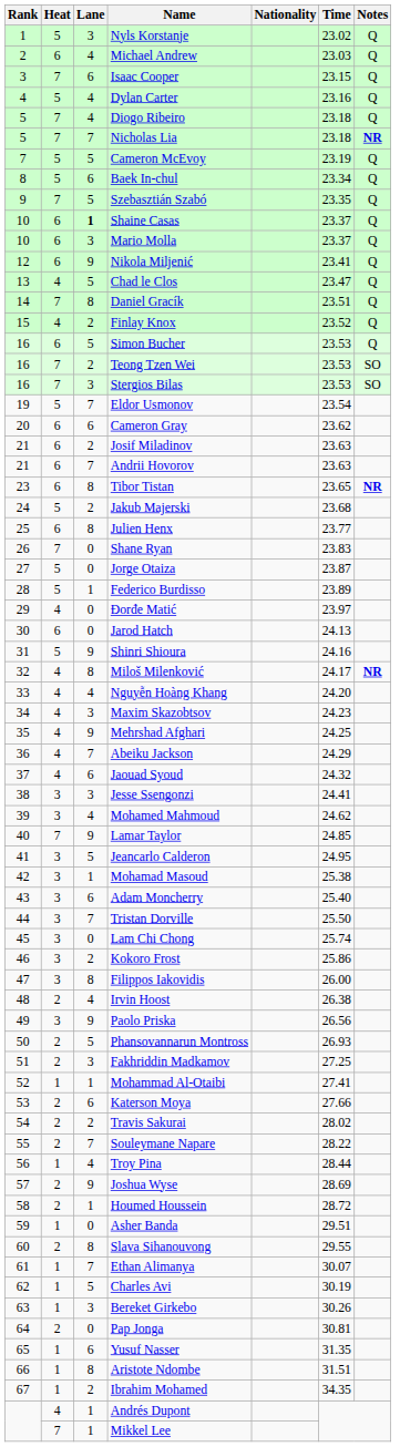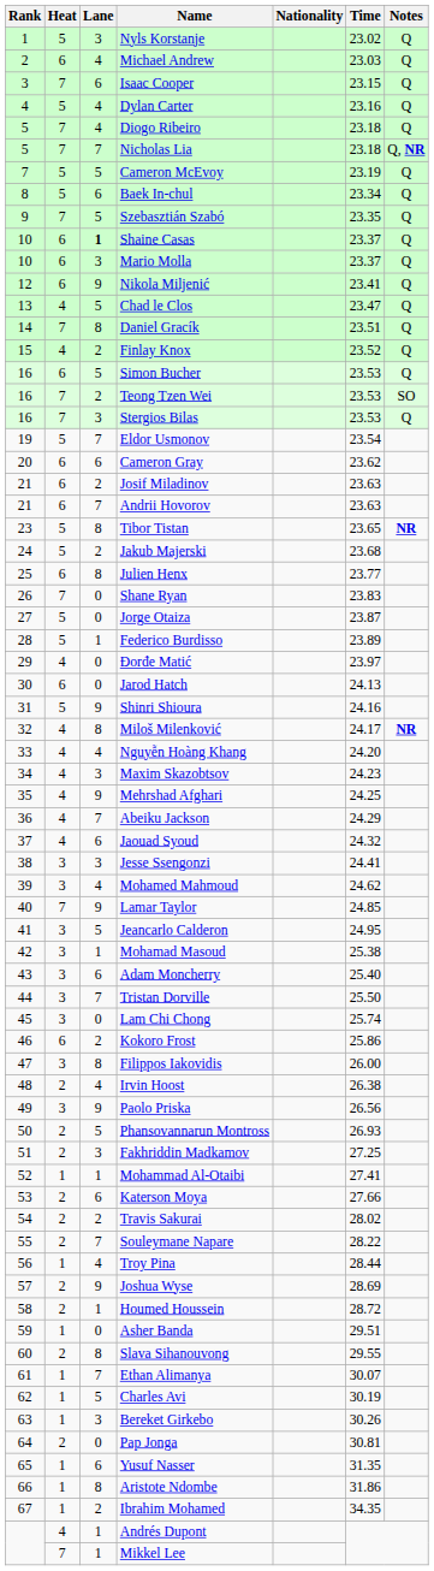 <table class="wikitable sortable" style="text-align:center">
 <tr>
 <th>Rank</th>
 <th>Heat</th>
 <th>Lane</th>
 <th>Name</th>
 <th>Nationality</th>
 <th>Time</th>
 <th>Notes</th>
 </tr>
 <tr bgcolor=ccffcc>
 <td>1</td>
 <td>5</td>
 <td>3</td>
 <td align=left><a href='#'>Nyls Korstanje</a></td>
 <td align=left></td>
 <td>23.02</td>
 <td>Q</td>
 </tr>
 <tr bgcolor=ccffcc>
 <td>2</td>
 <td>6</td>
 <td>4</td>
 <td align=left><a href='#'>Michael Andrew</a></td>
 <td align=left></td>
 <td>23.03</td>
 <td>Q</td>
 </tr>
 <tr bgcolor=ccffcc>
 <td>3</td>
 <td>7</td>
 <td>6</td>
 <td align=left><a href='#'>Isaac Cooper</a></td>
 <td align=left></td>
 <td>23.15</td>
 <td>Q</td>
 </tr>
 <tr bgcolor=ccffcc>
 <td>4</td>
 <td>5</td>
 <td>4</td>
 <td align=left><a href='#'>Dylan Carter</a></td>
 <td align=left></td>
 <td>23.16</td>
 <td>Q</td>
 </tr>
 <tr bgcolor=ccffcc>
 <td>5</td>
 <td>7</td>
 <td>4</td>
 <td align=left><a href='#'>Diogo Ribeiro</a></td>
 <td align=left></td>
 <td>23.18</td>
 <td>Q</td>
 </tr>
 <tr bgcolor=ccffcc>
 <td>5</td>
 <td>7</td>
 <td>7</td>
 <td align=left><a href='#'>Nicholas Lia</a></td>
 <td align=left></td>
 <td>23.18</td>
-<td><strong><a href='#'>NR</a></strong></td>
+<td>Q, <strong><a href='#'>NR</a></strong></td>
 </tr>
 <tr bgcolor=ccffcc>
 <td>7</td>
 <td>5</td>
 <td>5</td>
 <td align=left><a href='#'>Cameron McEvoy</a></td>
 <td align=left></td>
 <td>23.19</td>
 <td>Q</td>
 </tr>
 <tr bgcolor=ccffcc>
 <td>8</td>
 <td>5</td>
 <td>6</td>
 <td align=left><a href='#'>Baek In-chul</a></td>
 <td align=left></td>
 <td>23.34</td>
 <td>Q</td>
 </tr>
 <tr bgcolor=ccffcc>
 <td>9</td>
 <td>7</td>
 <td>5</td>
 <td align=left><a href='#'>Szebasztián Szabó</a></td>
 <td align=left></td>
 <td>23.35</td>
 <td>Q</td>
 </tr>
 <tr bgcolor=ccffcc>
 <td>10</td>
 <td>6</td>
 <td><strong>1</strong></td>
 <td align=left><a href='#'>Shaine Casas</a></td>
 <td align=left></td>
 <td>23.37</td>
 <td>Q</td>
 </tr>
 <tr bgcolor=ccffcc>
 <td>10</td>
 <td>6</td>
 <td>3</td>
 <td align=left><a href='#'>Mario Molla</a></td>
 <td align=left></td>
 <td>23.37</td>
 <td>Q</td>
 </tr>
 <tr bgcolor=ccffcc>
 <td>12</td>
 <td>6</td>
 <td>9</td>
 <td align=left><a href='#'>Nikola Miljenić</a></td>
 <td align=left></td>
 <td>23.41</td>
 <td>Q</td>
 </tr>
 <tr bgcolor=ccffcc>
 <td>13</td>
 <td>4</td>
 <td>5</td>
 <td align=left><a href='#'>Chad le Clos</a></td>
 <td align=left></td>
 <td>23.47</td>
 <td>Q</td>
 </tr>
 <tr bgcolor=ccffcc>
 <td>14</td>
 <td>7</td>
 <td>8</td>
 <td align=left><a href='#'>Daniel Gracík</a></td>
 <td align=left></td>
 <td>23.51</td>
 <td>Q</td>
 </tr>
 <tr bgcolor=ccffcc>
 <td>15</td>
 <td>4</td>
 <td>2</td>
 <td align=left><a href='#'>Finlay Knox</a></td>
 <td align=left></td>
 <td>23.52</td>
 <td>Q</td>
 </tr>
 <tr bgcolor=ddffdd>
 <td>16</td>
 <td>6</td>
 <td>5</td>
 <td align=left><a href='#'>Simon Bucher</a></td>
 <td align=left></td>
 <td>23.53</td>
 <td>Q</td>
 </tr>
 <tr bgcolor=ddffdd>
 <td>16</td>
 <td>7</td>
 <td>2</td>
 <td align=left><a href='#'>Teong Tzen Wei</a></td>
 <td align=left></td>
 <td>23.53</td>
 <td>SO</td>
 </tr>
 <tr bgcolor=ddffdd>
 <td>16</td>
 <td>7</td>
 <td>3</td>
 <td align=left><a href='#'>Stergios Bilas</a></td>
 <td align=left></td>
 <td>23.53</td>
-<td>SO</td>
+<td>Q</td>
 </tr>
 <tr>
 <td>19</td>
 <td>5</td>
 <td>7</td>
 <td align=left><a href='#'>Eldor Usmonov</a></td>
 <td align=left></td>
 <td>23.54</td>
 <td></td>
 </tr>
 <tr>
 <td>20</td>
 <td>6</td>
 <td>6</td>
 <td align=left><a href='#'>Cameron Gray</a></td>
 <td align=left></td>
 <td>23.62</td>
 <td></td>
 </tr>
 <tr>
 <td>21</td>
 <td>6</td>
 <td>2</td>
 <td align=left><a href='#'>Josif Miladinov</a></td>
 <td align=left></td>
 <td>23.63</td>
 <td></td>
 </tr>
 <tr>
 <td>21</td>
 <td>6</td>
 <td>7</td>
 <td align=left><a href='#'>Andrii Hovorov</a></td>
 <td align=left></td>
 <td>23.63</td>
 <td></td>
 </tr>
 <tr>
 <td>23</td>
-<td>6</td>
+<td>5</td>
 <td>8</td>
 <td align=left><a href='#'>Tibor Tistan</a></td>
 <td align=left></td>
 <td>23.65</td>
 <td><strong><a href='#'>NR</a></strong></td>
 </tr>
 <tr>
 <td>24</td>
 <td>5</td>
 <td>2</td>
 <td align=left><a href='#'>Jakub Majerski</a></td>
 <td align=left></td>
 <td>23.68</td>
 <td></td>
 </tr>
 <tr>
 <td>25</td>
 <td>6</td>
 <td>8</td>
 <td align=left><a href='#'>Julien Henx</a></td>
 <td align=left></td>
 <td>23.77</td>
 <td></td>
 </tr>
 <tr>
 <td>26</td>
 <td>7</td>
 <td>0</td>
 <td align=left><a href='#'>Shane Ryan</a></td>
 <td align=left></td>
 <td>23.83</td>
 <td></td>
 </tr>
 <tr>
 <td>27</td>
 <td>5</td>
 <td>0</td>
 <td align=left><a href='#'>Jorge Otaiza</a></td>
 <td align=left></td>
 <td>23.87</td>
 <td></td>
 </tr>
 <tr>
 <td>28</td>
 <td>5</td>
 <td>1</td>
 <td align=left><a href='#'>Federico Burdisso</a></td>
 <td align=left></td>
 <td>23.89</td>
 <td></td>
 </tr>
 <tr>
 <td>29</td>
 <td>4</td>
 <td>0</td>
 <td align=left><a href='#'>Đorđe Matić</a></td>
 <td align=left></td>
 <td>23.97</td>
 <td></td>
 </tr>
 <tr>
 <td>30</td>
 <td>6</td>
 <td>0</td>
 <td align=left><a href='#'>Jarod Hatch</a></td>
 <td align=left></td>
 <td>24.13</td>
 <td></td>
 </tr>
 <tr>
 <td>31</td>
 <td>5</td>
 <td>9</td>
 <td align=left><a href='#'>Shinri Shioura</a></td>
 <td align=left></td>
 <td>24.16</td>
 <td></td>
 </tr>
 <tr>
 <td>32</td>
 <td>4</td>
 <td>8</td>
 <td align=left><a href='#'>Miloš Milenković</a></td>
 <td align=left></td>
 <td>24.17</td>
 <td><strong><a href='#'>NR</a></strong></td>
 </tr>
 <tr>
 <td>33</td>
 <td>4</td>
 <td>4</td>
 <td align=left><a href='#'>Nguyễn Hoàng Khang</a></td>
 <td align=left></td>
 <td>24.20</td>
 <td></td>
 </tr>
 <tr>
 <td>34</td>
 <td>4</td>
 <td>3</td>
 <td align=left><a href='#'>Maxim Skazobtsov</a></td>
 <td align=left></td>
 <td>24.23</td>
 <td></td>
 </tr>
 <tr>
 <td>35</td>
 <td>4</td>
 <td>9</td>
 <td align=left><a href='#'>Mehrshad Afghari</a></td>
 <td align=left></td>
 <td>24.25</td>
 <td></td>
 </tr>
 <tr>
 <td>36</td>
 <td>4</td>
 <td>7</td>
 <td align=left><a href='#'>Abeiku Jackson</a></td>
 <td align=left></td>
 <td>24.29</td>
 <td></td>
 </tr>
 <tr>
 <td>37</td>
 <td>4</td>
 <td>6</td>
 <td align=left><a href='#'>Jaouad Syoud</a></td>
 <td align=left></td>
 <td>24.32</td>
 <td></td>
 </tr>
 <tr>
 <td>38</td>
 <td>3</td>
 <td>3</td>
 <td align=left><a href='#'>Jesse Ssengonzi</a></td>
 <td align=left></td>
 <td>24.41</td>
 <td></td>
 </tr>
 <tr>
 <td>39</td>
 <td>3</td>
 <td>4</td>
 <td align=left><a href='#'>Mohamed Mahmoud</a></td>
 <td align=left></td>
 <td>24.62</td>
 <td></td>
 </tr>
 <tr>
 <td>40</td>
 <td>7</td>
 <td>9</td>
 <td align=left><a href='#'>Lamar Taylor</a></td>
 <td align=left></td>
 <td>24.85</td>
 <td></td>
 </tr>
 <tr>
 <td>41</td>
 <td>3</td>
 <td>5</td>
 <td align=left><a href='#'>Jeancarlo Calderon</a></td>
 <td align=left></td>
 <td>24.95</td>
 <td></td>
 </tr>
 <tr>
 <td>42</td>
 <td>3</td>
 <td>1</td>
 <td align=left><a href='#'>Mohamad Masoud</a></td>
 <td align=left></td>
 <td>25.38</td>
 <td></td>
 </tr>
 <tr>
 <td>43</td>
 <td>3</td>
 <td>6</td>
 <td align=left><a href='#'>Adam Moncherry</a></td>
 <td align=left></td>
 <td>25.40</td>
 <td></td>
 </tr>
 <tr>
 <td>44</td>
 <td>3</td>
 <td>7</td>
 <td align=left><a href='#'>Tristan Dorville</a></td>
 <td align=left></td>
 <td>25.50</td>
 <td></td>
 </tr>
 <tr>
 <td>45</td>
 <td>3</td>
 <td>0</td>
 <td align=left><a href='#'>Lam Chi Chong</a></td>
 <td align=left></td>
 <td>25.74</td>
 <td></td>
 </tr>
 <tr>
 <td>46</td>
-<td>3</td>
+<td>6</td>
 <td>2</td>
 <td align=left><a href='#'>Kokoro Frost</a></td>
 <td align=left></td>
 <td>25.86</td>
 <td></td>
 </tr>
 <tr>
 <td>47</td>
 <td>3</td>
 <td>8</td>
 <td align=left><a href='#'>Filippos Iakovidis</a></td>
 <td align=left></td>
 <td>26.00</td>
 <td></td>
 </tr>
 <tr>
 <td>48</td>
 <td>2</td>
 <td>4</td>
 <td align=left><a href='#'>Irvin Hoost</a></td>
 <td align=left></td>
 <td>26.38</td>
 <td></td>
 </tr>
 <tr>
 <td>49</td>
 <td>3</td>
 <td>9</td>
 <td align=left><a href='#'>Paolo Priska</a></td>
 <td align=left></td>
 <td>26.56</td>
 <td></td>
 </tr>
 <tr>
 <td>50</td>
 <td>2</td>
 <td>5</td>
 <td align=left><a href='#'>Phansovannarun Montross</a></td>
 <td align=left></td>
 <td>26.93</td>
 <td></td>
 </tr>
 <tr>
 <td>51</td>
 <td>2</td>
 <td>3</td>
 <td align=left><a href='#'>Fakhriddin Madkamov</a></td>
 <td align=left></td>
 <td>27.25</td>
 <td></td>
 </tr>
 <tr>
 <td>52</td>
 <td>1</td>
 <td>1</td>
 <td align=left><a href='#'>Mohammad Al-Otaibi</a></td>
 <td align=left></td>
 <td>27.41</td>
 <td></td>
 </tr>
 <tr>
 <td>53</td>
 <td>2</td>
 <td>6</td>
 <td align=left><a href='#'>Katerson Moya</a></td>
 <td align=left></td>
 <td>27.66</td>
 <td></td>
 </tr>
 <tr>
 <td>54</td>
 <td>2</td>
 <td>2</td>
 <td align=left><a href='#'>Travis Sakurai</a></td>
 <td align=left></td>
 <td>28.02</td>
 <td></td>
 </tr>
 <tr>
 <td>55</td>
 <td>2</td>
 <td>7</td>
 <td align=left><a href='#'>Souleymane Napare</a></td>
 <td align=left></td>
 <td>28.22</td>
 <td></td>
 </tr>
 <tr>
 <td>56</td>
 <td>1</td>
 <td>4</td>
 <td align=left><a href='#'>Troy Pina</a></td>
 <td align=left></td>
 <td>28.44</td>
 <td></td>
 </tr>
 <tr>
 <td>57</td>
 <td>2</td>
 <td>9</td>
 <td align=left><a href='#'>Joshua Wyse</a></td>
 <td align=left></td>
 <td>28.69</td>
 <td></td>
 </tr>
 <tr>
 <td>58</td>
 <td>2</td>
 <td>1</td>
 <td align=left><a href='#'>Houmed Houssein</a></td>
 <td align=left></td>
 <td>28.72</td>
 <td></td>
 </tr>
 <tr>
 <td>59</td>
 <td>1</td>
 <td>0</td>
 <td align=left><a href='#'>Asher Banda</a></td>
 <td align=left></td>
 <td>29.51</td>
 <td></td>
 </tr>
 <tr>
 <td>60</td>
 <td>2</td>
 <td>8</td>
 <td align=left><a href='#'>Slava Sihanouvong</a></td>
 <td align=left></td>
 <td>29.55</td>
 <td></td>
 </tr>
 <tr>
 <td>61</td>
 <td>1</td>
 <td>7</td>
 <td align=left><a href='#'>Ethan Alimanya</a></td>
 <td align=left></td>
 <td>30.07</td>
 <td></td>
 </tr>
 <tr>
 <td>62</td>
 <td>1</td>
 <td>5</td>
 <td align=left><a href='#'>Charles Avi</a></td>
 <td align=left></td>
 <td>30.19</td>
 <td></td>
 </tr>
 <tr>
 <td>63</td>
 <td>1</td>
 <td>3</td>
 <td align=left><a href='#'>Bereket Girkebo</a></td>
 <td align=left></td>
 <td>30.26</td>
 <td></td>
 </tr>
 <tr>
 <td>64</td>
 <td>2</td>
 <td>0</td>
 <td align=left><a href='#'>Pap Jonga</a></td>
 <td align=left></td>
 <td>30.81</td>
 <td></td>
 </tr>
 <tr>
 <td>65</td>
 <td>1</td>
 <td>6</td>
 <td align=left><a href='#'>Yusuf Nasser</a></td>
 <td align=left></td>
 <td>31.35</td>
 <td></td>
 </tr>
 <tr>
 <td>66</td>
 <td>1</td>
 <td>8</td>
 <td align=left><a href='#'>Aristote Ndombe</a></td>
 <td align=left></td>
-<td>31.51</td>
+<td>31.86</td>
 <td></td>
 </tr>
 <tr>
 <td>67</td>
 <td>1</td>
 <td>2</td>
 <td align=left><a href='#'>Ibrahim Mohamed</a></td>
 <td align=left></td>
 <td>34.35</td>
 <td></td>
 </tr>
 <tr>
 <td rowspan=2></td>
 <td>4</td>
 <td>1</td>
 <td align=left><a href='#'>Andrés Dupont</a></td>
 <td align=left></td>
 <td rowspan=2 colspan=2></td>
 </tr>
 <tr>
 <td>7</td>
 <td>1</td>
 <td align=left><a href='#'>Mikkel Lee</a></td>
 <td align=left></td>
 </tr>
 </table>
